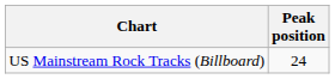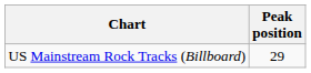 <table class="wikitable">
 <tr>
 <th scope="col">Chart</th>
 <th scope="col">Peak<br> position</th>
 </tr>
 <tr>
 <td>US <a href='#'>Mainstream Rock Tracks</a> (<em>Billboard</em>)</td>
-<td align=center>24</td>
+<td align=center>29</td>
 </tr>
 </table>
